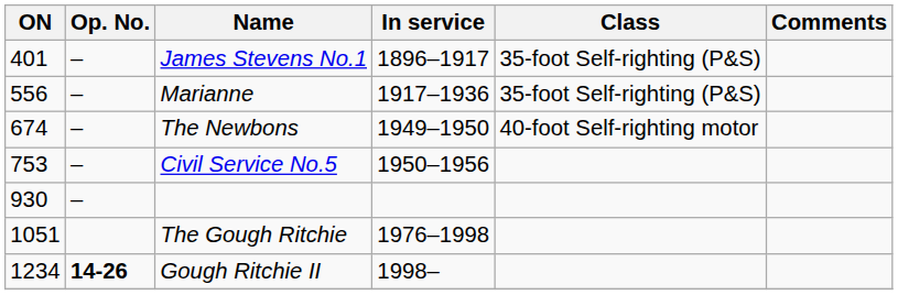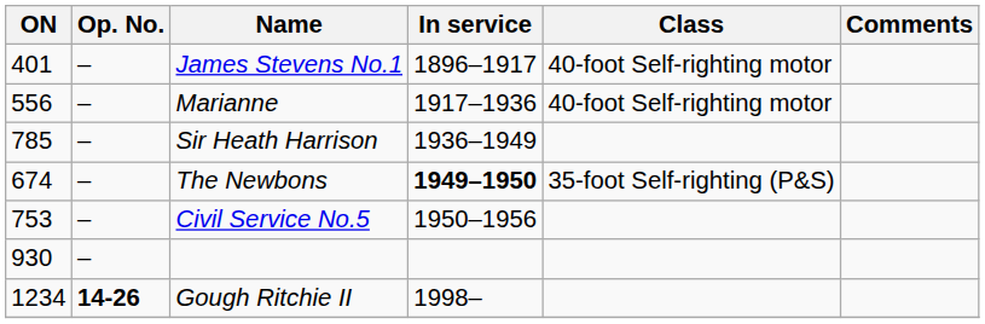 <table class="wikitable">
 <tr>
 <th>ON</th>
 <th>Op. No.</th>
 <th>Name</th>
 <th>In service</th>
 <th>Class</th>
 <th>Comments</th>
 </tr>
 <tr>
 <td>401</td>
 <td>–</td>
 <td><a href='#'><em>James Stevens No.1</em></a></td>
 <td>1896–1917</td>
-<td>35-foot Self-righting (P&S)</td>
+<td>40-foot Self-righting motor</td>
 <td></td>
 </tr>
 <tr>
 <td>556</td>
 <td>–</td>
 <td><em>Marianne</em></td>
 <td>1917–1936</td>
-<td>35-foot Self-righting (P&S)</td>
+<td>40-foot Self-righting motor</td>
+<td></td>
+</tr>
+<tr>
+<td>785</td>
+<td>–</td>
+<td><em>Sir Heath Harrison</em></td>
+<td>1936–1949</td>
+<td></td>
 <td></td>
 </tr>
 <tr>
 <td>674</td>
 <td>–</td>
 <td><em>The Newbons</em></td>
-<td>1949–1950</td>
-<td>40-foot Self-righting motor</td>
+<td><strong>1949–1950</strong></td>
+<td>35-foot Self-righting (P&S)</td>
 <td></td>
 </tr>
 <tr>
 <td>753</td>
 <td>–</td>
 <td><a href='#'><em>Civil Service No.5</em></a></td>
 <td>1950–1956</td>
 <td></td>
 <td></td>
 </tr>
 <tr>
 <td>930</td>
 <td>–</td>
 <td></td>
 <td></td>
 <td></td>
 <td></td>
 </tr>
 <tr>
-<td>1051</td>
-<td></td>
-<td><em>The Gough Ritchie</em></td>
-<td>1976–1998</td>
-<td></td>
-<td></td>
-</tr>
-<tr>
 <td>1234</td>
 <td><strong>14-26</strong></td>
 <td><em>Gough Ritchie II</em></td>
 <td>1998–</td>
 <td></td>
 <td></td>
 </tr>
 <tr>
 </tr>
 </table>
